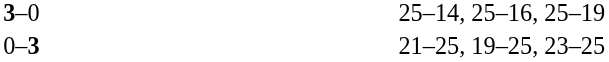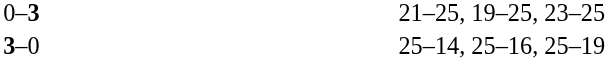 <table>
 <tr>
 <th width=200></th>
 <th width=80></th>
 <th width=200></th>
 <th width=220></th>
 </tr>
 <tr>
+<td align=right></td>
+<td align=center>0–<strong>3</strong></td>
+<td><strong></strong></td>
+<td>21–25, 19–25, 23–25</td>
+</tr>
+<tr>
 <td align=right><strong></strong></td>
 <td align=center><strong>3</strong>–0</td>
 <td></td>
 <td>25–14, 25–16, 25–19</td>
 </tr>
-<tr>
-<td align=right></td>
-<td align=center>0–<strong>3</strong></td>
-<td><strong></strong></td>
-<td>21–25, 19–25, 23–25</td>
-</tr>
 </table>
